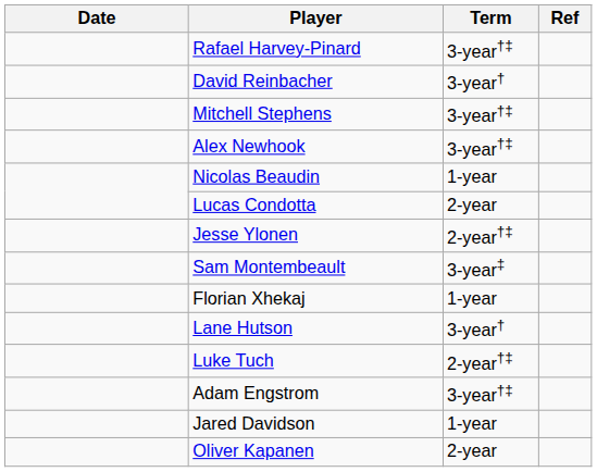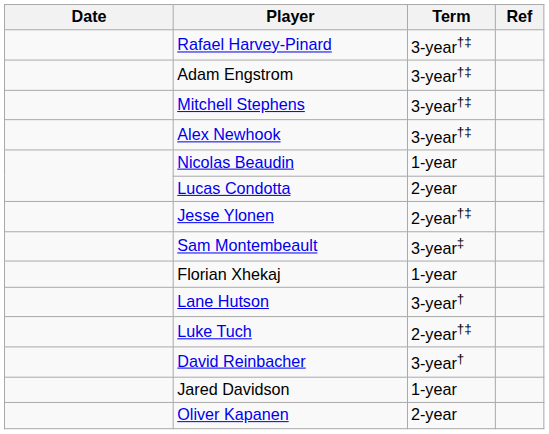 <table class="wikitable">
 <tr>
 <th style="width: 10em;">Date</th>
 <th style="width: 14em;">Player</th>
 <th style="width: 5em;">Term</th>
 <th style="width: 2.5em;">Ref</th>
 </tr>
 <tr>
 <td></td>
 <td><a href='#'>Rafael Harvey-Pinard</a></td>
 <td>3-year<sup>†‡</sup></td>
 <td></td>
 </tr>
 <tr>
 <td></td>
-<td><a href='#'>David Reinbacher</a></td>
-<td>3-year<sup>†</sup></td>
+<td>Adam Engstrom</td>
+<td>3-year<sup>†‡</sup></td>
 <td></td>
 </tr>
 <tr>
 <td></td>
 <td><a href='#'>Mitchell Stephens</a></td>
 <td>3-year<sup>†‡</sup></td>
 <td></td>
 </tr>
 <tr>
 <td></td>
 <td><a href='#'>Alex Newhook</a></td>
 <td>3-year<sup>†‡</sup></td>
 <td></td>
 </tr>
 <tr>
 <td rowspan=2></td>
 <td><a href='#'>Nicolas Beaudin</a></td>
 <td>1-year</td>
 <td></td>
 </tr>
 <tr>
 <td><a href='#'>Lucas Condotta</a></td>
 <td>2-year</td>
 <td></td>
 </tr>
 <tr>
 <td></td>
 <td><a href='#'>Jesse Ylonen</a></td>
 <td>2-year<sup>†‡</sup></td>
 <td></td>
 </tr>
 <tr>
 <td></td>
 <td><a href='#'>Sam Montembeault</a></td>
 <td>3-year<sup>‡</sup></td>
 <td></td>
 </tr>
 <tr>
 <td></td>
 <td>Florian Xhekaj</td>
 <td>1-year</td>
 <td></td>
 </tr>
 <tr>
 <td></td>
 <td><a href='#'>Lane Hutson</a></td>
 <td>3-year<sup>†</sup></td>
 <td></td>
 </tr>
 <tr>
 <td></td>
 <td><a href='#'>Luke Tuch</a></td>
 <td>2-year<sup>†‡</sup></td>
 <td></td>
 </tr>
 <tr>
 <td></td>
-<td>Adam Engstrom</td>
-<td>3-year<sup>†‡</sup></td>
+<td><a href='#'>David Reinbacher</a></td>
+<td>3-year<sup>†</sup></td>
 <td></td>
 </tr>
 <tr>
 <td></td>
 <td>Jared Davidson</td>
 <td>1-year</td>
 <td></td>
 </tr>
 <tr>
 <td></td>
 <td><a href='#'>Oliver Kapanen</a></td>
 <td>2-year</td>
 <td></td>
 </tr>
 </table>
